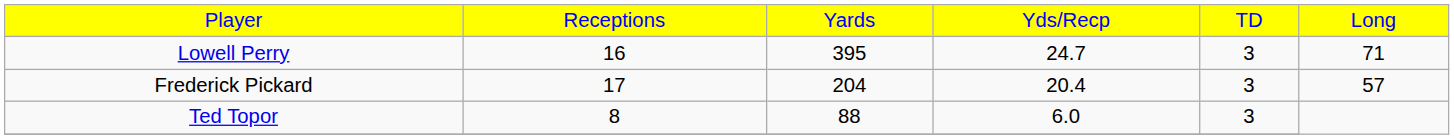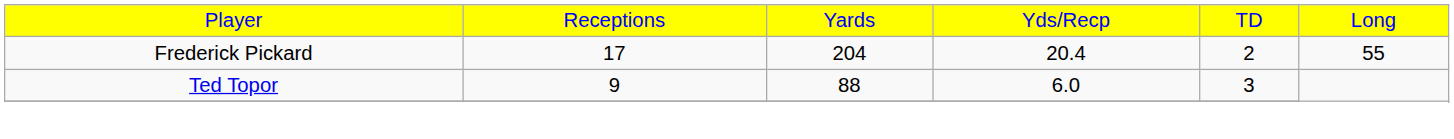 <table class="wikitable" width="90%">
 <tr align="center" style="background:yellow;color:blue;">
 <td>Player</td>
 <td>Receptions</td>
 <td>Yards</td>
 <td>Yds/Recp</td>
 <td>TD</td>
 <td>Long</td>
 </tr>
 <tr align="center" bgcolor="">
-<td><a href='#'>Lowell Perry</a></td>
-<td>16</td>
-<td>395</td>
-<td>24.7</td>
-<td>3</td>
-<td>71</td>
-</tr>
-<tr align="center" bgcolor="">
 <td>Frederick Pickard</td>
 <td>17</td>
 <td>204</td>
 <td>20.4</td>
-<td>3</td>
-<td>57</td>
+<td>2</td>
+<td>55</td>
 </tr>
 <tr align="center" bgcolor="">
 <td><a href='#'>Ted Topor</a></td>
-<td>8</td>
+<td>9</td>
 <td>88</td>
 <td>6.0</td>
 <td>3</td>
 </tr>
 <tr>
 </tr>
 </table>
